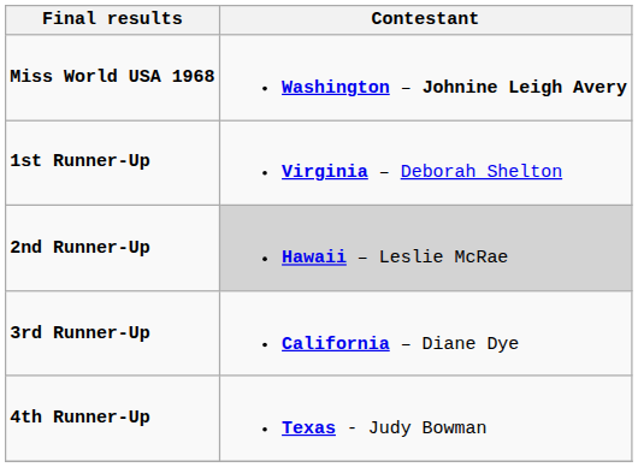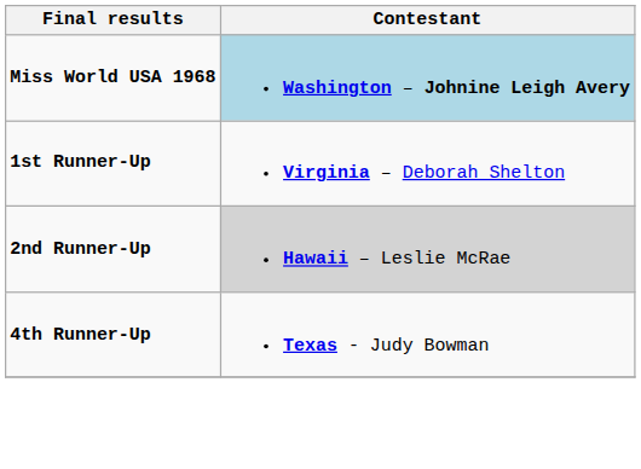 <table class="wikitable sortable" style="font-size: 95%;">
 <tr>
 <th>Final results</th>
 <th>Contestant</th>
 </tr>
 <tr>
 <td><strong>Miss World USA 1968</strong></td>
-<td><br><ul><li><strong> <a href='#'>Washington</a></strong> – <strong>Johnine Leigh Avery</strong></li></ul></td>
+<td style="background: lightblue;"><br><ul><li><strong> <a href='#'>Washington</a></strong> – <strong>Johnine Leigh Avery</strong></li></ul></td>
 </tr>
 <tr>
 <td><strong>1st Runner-Up</strong></td>
 <td><br><ul><li><strong> <a href='#'>Virginia</a></strong> – <a href='#'>Deborah Shelton</a></li></ul></td>
 </tr>
 <tr>
 <td><strong>2nd Runner-Up</strong></td>
 <td style="background: lightgrey;"><br><ul><li><strong> <a href='#'>Hawaii</a></strong> – Leslie McRae</li></ul></td>
 </tr>
 <tr>
-<td><strong>3rd Runner-Up</strong></td>
-<td><br><ul><li><strong> <a href='#'>California</a></strong> – Diane Dye</li></ul></td>
-</tr>
-<tr>
 <td><strong>4th Runner-Up</strong></td>
 <td><br><ul><li><strong> <a href='#'>Texas</a></strong> - Judy Bowman</li></ul></td>
 </tr>
 <tr>
 </tr>
 </table>
